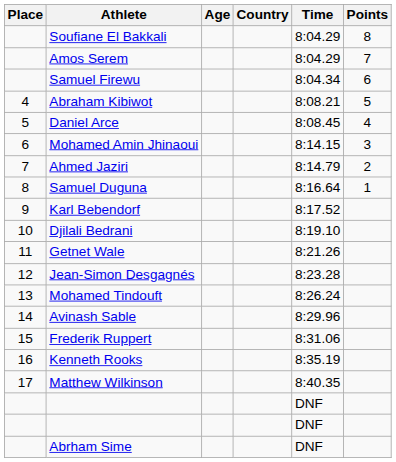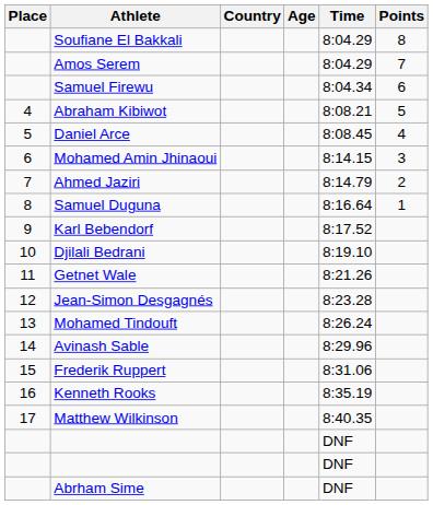 <table class="wikitable mw-datatable sortable">
 <tr>
 <th>Place</th>
 <th>Athlete</th>
+<th>Country</th>
 <th>Age</th>
-<th>Country</th>
 <th>Time</th>
 <th>Points</th>
 </tr>
 <tr>
 <td align=center></td>
 <td><a href='#'>Soufiane El Bakkali</a></td>
 <td></td>
 <td></td>
 <td>8:04.29</td>
 <td align=center>8</td>
 </tr>
 <tr>
 <td align=center></td>
 <td><a href='#'>Amos Serem</a></td>
 <td></td>
 <td></td>
 <td>8:04.29</td>
 <td align=center>7</td>
 </tr>
 <tr>
 <td align=center></td>
 <td><a href='#'>Samuel Firewu</a></td>
 <td></td>
 <td></td>
 <td>8:04.34</td>
 <td align=center>6</td>
 </tr>
 <tr>
 <td align=center>4</td>
 <td><a href='#'>Abraham Kibiwot</a></td>
 <td></td>
 <td></td>
 <td>8:08.21</td>
 <td align=center>5</td>
 </tr>
 <tr>
 <td align=center>5</td>
 <td><a href='#'>Daniel Arce</a></td>
 <td></td>
 <td></td>
 <td>8:08.45</td>
 <td align=center>4</td>
 </tr>
 <tr>
 <td align=center>6</td>
 <td><a href='#'>Mohamed Amin Jhinaoui</a></td>
 <td></td>
 <td></td>
 <td>8:14.15</td>
 <td align=center>3</td>
 </tr>
 <tr>
 <td align=center>7</td>
 <td><a href='#'>Ahmed Jaziri</a></td>
 <td></td>
 <td></td>
 <td>8:14.79</td>
 <td align=center>2</td>
 </tr>
 <tr>
 <td align=center>8</td>
 <td><a href='#'>Samuel Duguna</a></td>
 <td></td>
 <td></td>
 <td>8:16.64</td>
 <td align=center>1</td>
 </tr>
 <tr>
 <td align=center>9</td>
 <td><a href='#'>Karl Bebendorf</a></td>
 <td></td>
 <td></td>
 <td>8:17.52</td>
 <td align=center></td>
 </tr>
 <tr>
 <td align=center>10</td>
 <td><a href='#'>Djilali Bedrani</a></td>
 <td></td>
 <td></td>
 <td>8:19.10</td>
 <td align=center></td>
 </tr>
 <tr>
 <td align=center>11</td>
 <td><a href='#'>Getnet Wale</a></td>
 <td></td>
 <td></td>
 <td>8:21.26</td>
 <td align=center></td>
 </tr>
 <tr>
 <td align=center>12</td>
 <td><a href='#'>Jean-Simon Desgagnés</a></td>
 <td></td>
 <td></td>
 <td>8:23.28</td>
 <td align=center></td>
 </tr>
 <tr>
 <td align=center>13</td>
 <td><a href='#'>Mohamed Tindouft</a></td>
 <td></td>
 <td></td>
 <td>8:26.24</td>
 <td align=center></td>
 </tr>
 <tr>
 <td align=center>14</td>
 <td><a href='#'>Avinash Sable</a></td>
 <td></td>
 <td></td>
 <td>8:29.96</td>
 <td align=center></td>
 </tr>
 <tr>
 <td align=center>15</td>
 <td><a href='#'>Frederik Ruppert</a></td>
 <td></td>
 <td></td>
 <td>8:31.06</td>
 <td align=center></td>
 </tr>
 <tr>
 <td align=center>16</td>
 <td><a href='#'>Kenneth Rooks</a></td>
 <td></td>
 <td></td>
 <td>8:35.19</td>
 <td align=center></td>
 </tr>
 <tr>
 <td align=center>17</td>
 <td><a href='#'>Matthew Wilkinson</a></td>
 <td></td>
 <td></td>
 <td>8:40.35</td>
 <td align=center></td>
 </tr>
 <tr>
 <td align=center></td>
 <td></td>
 <td></td>
 <td></td>
 <td>DNF</td>
 <td align=center></td>
 </tr>
 <tr>
 <td align=center></td>
 <td></td>
 <td></td>
 <td></td>
 <td>DNF</td>
 <td align=center></td>
 </tr>
 <tr>
 <td align=center></td>
 <td><a href='#'>Abrham Sime</a></td>
 <td></td>
 <td></td>
 <td>DNF</td>
 <td align=center></td>
 </tr>
 </table>
